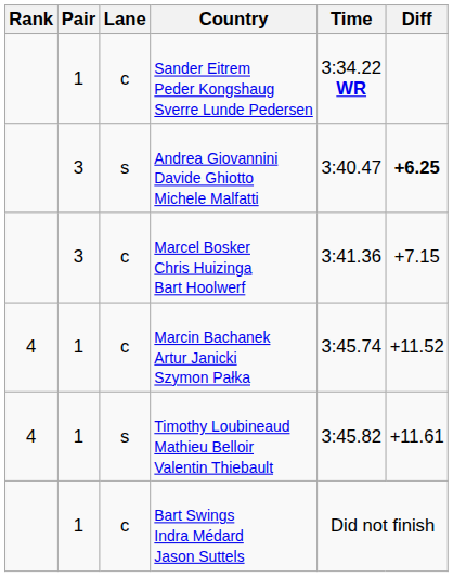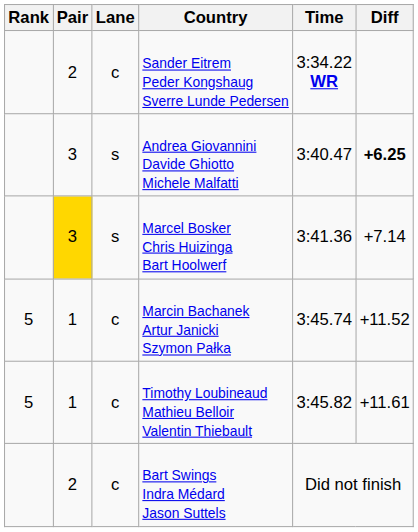 <table class="wikitable sortable" style="text-align:center">
 <tr>
 <th>Rank</th>
 <th>Pair</th>
 <th>Lane</th>
 <th>Country</th>
 <th>Time</th>
 <th>Diff</th>
 </tr>
 <tr>
 <td></td>
-<td>1</td>
+<td>2</td>
 <td>c</td>
 <td align=left><br><small><a href='#'>Sander Eitrem</a><br><a href='#'>Peder Kongshaug</a><br><a href='#'>Sverre Lunde Pedersen</a></small></td>
 <td>3:34.22<br><strong><a href='#'>WR</a></strong></td>
 <td></td>
 </tr>
 <tr>
 <td></td>
 <td>3</td>
 <td>s</td>
 <td align=left><br><small><a href='#'>Andrea Giovannini</a><br><a href='#'>Davide Ghiotto</a><br><a href='#'>Michele Malfatti</a></small></td>
 <td>3:40.47</td>
 <td><strong>+6.25</strong></td>
 </tr>
 <tr>
 <td></td>
-<td>3</td>
-<td>c</td>
+<td style="background: gold;">3</td>
+<td>s</td>
 <td align=left><br><small><a href='#'>Marcel Bosker</a><br><a href='#'>Chris Huizinga</a><br><a href='#'>Bart Hoolwerf</a></small></td>
 <td>3:41.36</td>
-<td>+7.15</td>
+<td>+7.14</td>
 </tr>
 <tr>
-<td>4</td>
+<td>5</td>
 <td>1</td>
 <td>c</td>
 <td align=left><br><small><a href='#'>Marcin Bachanek</a><br><a href='#'>Artur Janicki</a><br><a href='#'>Szymon Pałka</a></small></td>
 <td>3:45.74</td>
 <td>+11.52</td>
 </tr>
 <tr>
-<td>4</td>
+<td>5</td>
 <td>1</td>
-<td>s</td>
+<td>c</td>
 <td align=left><br><small><a href='#'>Timothy Loubineaud</a><br><a href='#'>Mathieu Belloir</a><br><a href='#'>Valentin Thiebault</a></small></td>
 <td>3:45.82</td>
 <td>+11.61</td>
 </tr>
 <tr>
 <td></td>
-<td>1</td>
+<td>2</td>
 <td>c</td>
 <td align=left><br><small><a href='#'>Bart Swings</a><br><a href='#'>Indra Médard</a><br><a href='#'>Jason Suttels</a></small></td>
 <td colspan=2>Did not finish</td>
 </tr>
 </table>
